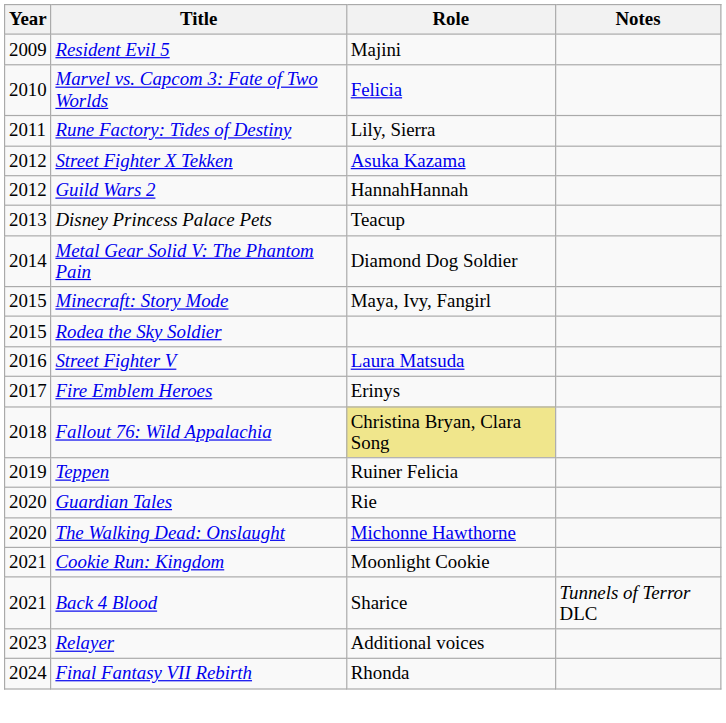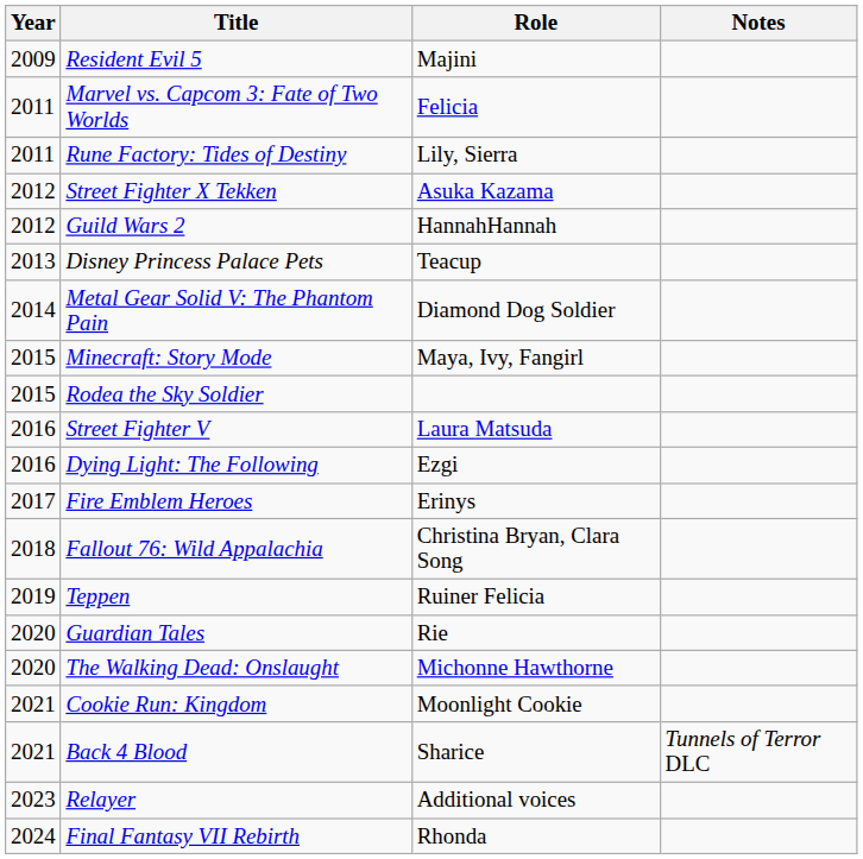 <table class="wikitable sortable">
 <tr>
 <th>Year</th>
 <th>Title</th>
 <th>Role</th>
 <th>Notes</th>
 </tr>
 <tr>
 <td>2009</td>
 <td><em><a href='#'>Resident Evil 5</a></em></td>
 <td>Majini</td>
 <td></td>
 </tr>
 <tr>
-<td>2010</td>
+<td>2011</td>
 <td><em><a href='#'>Marvel vs. Capcom 3: Fate of Two Worlds</a></em></td>
 <td><a href='#'>Felicia</a></td>
 <td></td>
 </tr>
 <tr>
 <td>2011</td>
 <td><em><a href='#'>Rune Factory: Tides of Destiny</a></em></td>
 <td>Lily, Sierra</td>
 <td></td>
 </tr>
 <tr>
 <td>2012</td>
 <td><em><a href='#'>Street Fighter X Tekken</a></em></td>
 <td><a href='#'>Asuka Kazama</a></td>
 <td></td>
 </tr>
 <tr>
 <td>2012</td>
 <td><em><a href='#'>Guild Wars 2</a></em></td>
 <td>HannahHannah</td>
 <td></td>
 </tr>
 <tr>
 <td>2013</td>
 <td><em>Disney Princess Palace Pets</em></td>
 <td>Teacup</td>
 <td></td>
 </tr>
 <tr>
 <td>2014</td>
 <td><em><a href='#'>Metal Gear Solid V: The Phantom Pain</a></em></td>
 <td>Diamond Dog Soldier</td>
 <td></td>
 </tr>
 <tr>
 <td>2015</td>
 <td><em><a href='#'>Minecraft: Story Mode</a></em></td>
 <td>Maya, Ivy, Fangirl</td>
 <td></td>
 </tr>
 <tr>
 <td>2015</td>
 <td><em><a href='#'>Rodea the Sky Soldier</a></em></td>
 <td></td>
 <td></td>
 </tr>
 <tr>
 <td>2016</td>
 <td><em><a href='#'>Street Fighter V</a></em></td>
 <td><a href='#'>Laura Matsuda</a></td>
 <td></td>
 </tr>
 <tr>
+<td>2016</td>
+<td><em><a href='#'>Dying Light: The Following</a></em></td>
+<td>Ezgi</td>
+<td></td>
+</tr>
+<tr>
 <td>2017</td>
 <td><em><a href='#'>Fire Emblem Heroes</a></em></td>
 <td>Erinys</td>
 <td></td>
 </tr>
 <tr>
 <td>2018</td>
 <td><em><a href='#'>Fallout 76: Wild Appalachia</a></em></td>
-<td style="background: khaki;">Christina Bryan, Clara Song</td>
+<td>Christina Bryan, Clara Song</td>
 <td></td>
 </tr>
 <tr>
 <td>2019</td>
 <td><em><a href='#'>Teppen</a></em></td>
 <td>Ruiner Felicia</td>
 <td></td>
 </tr>
 <tr>
 <td>2020</td>
 <td><em><a href='#'>Guardian Tales</a></em></td>
 <td>Rie</td>
 <td></td>
 </tr>
 <tr>
 <td>2020</td>
 <td><em><a href='#'>The Walking Dead: Onslaught</a></em></td>
 <td><a href='#'>Michonne Hawthorne</a></td>
 <td></td>
 </tr>
 <tr>
 <td>2021</td>
 <td><em><a href='#'>Cookie Run: Kingdom</a></em></td>
 <td>Moonlight Cookie</td>
 <td></td>
 </tr>
 <tr>
 <td>2021</td>
 <td><em><a href='#'>Back 4 Blood</a></em></td>
 <td>Sharice</td>
 <td><em>Tunnels of Terror</em> DLC</td>
 </tr>
 <tr>
 <td>2023</td>
 <td><em><a href='#'>Relayer</a></em></td>
 <td>Additional voices</td>
 <td></td>
 </tr>
 <tr>
 <td>2024</td>
 <td><em><a href='#'>Final Fantasy VII Rebirth</a></em></td>
 <td>Rhonda</td>
 <td></td>
 </tr>
 </table>
